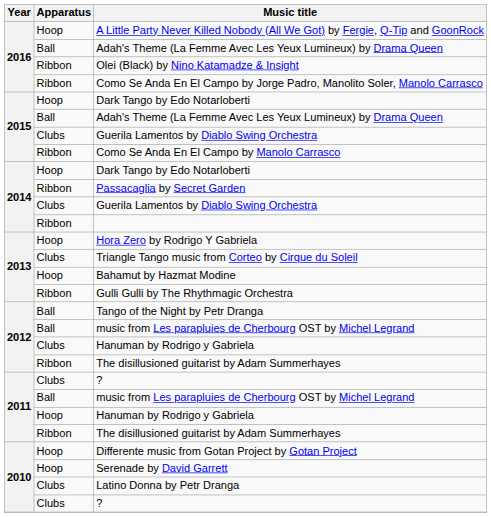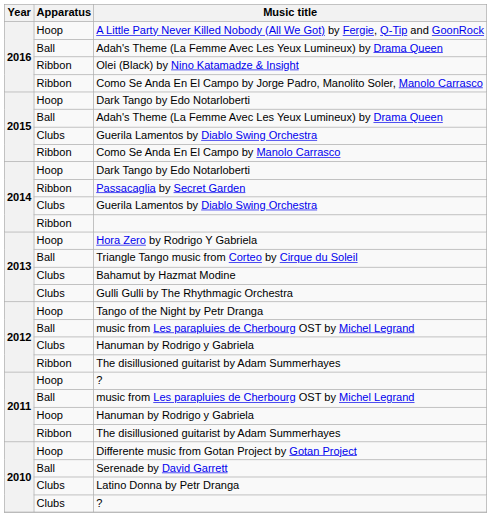 <table class="wikitable plainrowheaders">
 <tr>
 <th scope=col>Year</th>
 <th scope=col>Apparatus</th>
 <th scope=col>Music title </th>
 </tr>
 <tr>
 <th scope=row rowspan=4>2016</th>
 <td>Hoop</td>
 <td><a href='#'>A Little Party Never Killed Nobody (All We Got)</a> by <a href='#'>Fergie</a>, <a href='#'>Q-Tip</a> and <a href='#'>GoonRock</a></td>
 </tr>
 <tr>
 <td>Ball</td>
 <td>Adah's Theme (La Femme Avec Les Yeux Lumineux) by <a href='#'>Drama Queen</a></td>
 </tr>
 <tr>
 <td>Ribbon</td>
 <td>Olei (Black) by <a href='#'>Nino Katamadze & Insight</a></td>
 </tr>
 <tr>
 <td>Ribbon</td>
 <td>Como Se Anda En El Campo by Jorge Padro, Manolito Soler, <a href='#'>Manolo Carrasco</a></td>
 </tr>
 <tr>
 <th scope=row rowspan=4>2015</th>
 <td>Hoop</td>
 <td>Dark Tango by Edo Notarloberti</td>
 </tr>
 <tr>
 <td>Ball</td>
 <td>Adah's Theme (La Femme Avec Les Yeux Lumineux) by <a href='#'>Drama Queen</a></td>
 </tr>
 <tr>
 <td>Clubs</td>
 <td>Guerila Lamentos by <a href='#'>Diablo Swing Orchestra</a></td>
 </tr>
 <tr>
 <td>Ribbon</td>
 <td>Como Se Anda En El Campo by <a href='#'>Manolo Carrasco</a></td>
 </tr>
 <tr>
 <th scope=row rowspan=4>2014</th>
 <td>Hoop</td>
 <td>Dark Tango by Edo Notarloberti</td>
 </tr>
 <tr>
 <td>Ribbon</td>
 <td><a href='#'>Passacaglia</a> by <a href='#'>Secret Garden</a></td>
 </tr>
 <tr>
 <td>Clubs</td>
 <td>Guerila Lamentos by <a href='#'>Diablo Swing Orchestra</a></td>
 </tr>
 <tr>
 <td>Ribbon</td>
 <td></td>
 </tr>
 <tr>
 <th scope=row rowspan=4>2013</th>
 <td>Hoop</td>
 <td><a href='#'>Hora Zero</a> by Rodrigo Y Gabriela</td>
 </tr>
 <tr>
-<td>Clubs</td>
+<td>Ball</td>
 <td>Triangle Tango music from <a href='#'>Corteo</a> by <a href='#'>Cirque du Soleil</a></td>
 </tr>
 <tr>
-<td>Hoop</td>
+<td>Clubs</td>
 <td>Bahamut by Hazmat Modine</td>
 </tr>
 <tr>
-<td>Ribbon</td>
+<td>Clubs</td>
 <td>Gulli Gulli by The Rhythmagic Orchestra</td>
 </tr>
 <tr>
 <th scope=row rowspan=4>2012</th>
-<td>Ball</td>
+<td>Hoop</td>
 <td>Tango of the Night by Petr Dranga</td>
 </tr>
 <tr>
 <td>Ball</td>
 <td>music from <a href='#'>Les parapluies de Cherbourg</a> OST by <a href='#'>Michel Legrand</a></td>
 </tr>
 <tr>
 <td>Clubs</td>
 <td>Hanuman by Rodrigo y Gabriela</td>
 </tr>
 <tr>
 <td>Ribbon</td>
 <td>The disillusioned guitarist by Adam Summerhayes</td>
 </tr>
 <tr>
 <th scope=row rowspan=4>2011</th>
-<td>Clubs</td>
+<td>Hoop</td>
 <td>?</td>
 </tr>
 <tr>
 <td>Ball</td>
 <td>music from <a href='#'>Les parapluies de Cherbourg</a> OST by <a href='#'>Michel Legrand</a></td>
 </tr>
 <tr>
 <td>Hoop</td>
 <td>Hanuman by Rodrigo y Gabriela</td>
 </tr>
 <tr>
 <td>Ribbon</td>
 <td>The disillusioned guitarist by Adam Summerhayes</td>
 </tr>
 <tr>
 <th scope=row rowspan=4>2010</th>
 <td>Hoop</td>
 <td>Differente music from Gotan Project by <a href='#'>Gotan Project</a></td>
 </tr>
 <tr>
-<td>Hoop</td>
+<td>Ball</td>
 <td>Serenade by <a href='#'>David Garrett</a></td>
 </tr>
 <tr>
 <td>Clubs</td>
 <td>Latino Donna by Petr Dranga</td>
 </tr>
 <tr>
 <td>Clubs</td>
 <td>?</td>
 </tr>
 <tr>
 </tr>
 </table>
